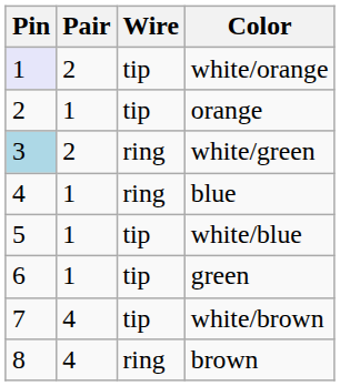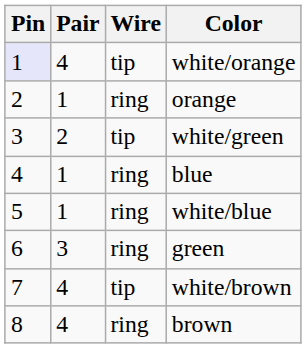 <table class="wikitable" style="float:right;clear:right;margin-left:1em">
 <tr>
 <th>Pin</th>
 <th>Pair</th>
 <th>Wire</th>
 <th>Color</th>
 </tr>
 <tr>
 <td style="background: lavender;">1</td>
-<td>2</td>
+<td>4</td>
 <td>tip</td>
 <td> white/orange</td>
 </tr>
 <tr>
 <td>2</td>
 <td>1</td>
-<td>tip</td>
+<td>ring</td>
 <td> orange</td>
 </tr>
 <tr>
-<td style="background: lightblue;">3</td>
+<td>3</td>
 <td>2</td>
-<td>ring</td>
+<td>tip</td>
 <td> white/green</td>
 </tr>
 <tr>
 <td>4</td>
 <td>1</td>
 <td>ring</td>
 <td> blue</td>
 </tr>
 <tr>
 <td>5</td>
 <td>1</td>
-<td>tip</td>
+<td>ring</td>
 <td> white/blue</td>
 </tr>
 <tr>
 <td>6</td>
-<td>1</td>
-<td>tip</td>
+<td>3</td>
+<td>ring</td>
 <td> green</td>
 </tr>
 <tr>
 <td>7</td>
 <td>4</td>
 <td>tip</td>
 <td> white/brown</td>
 </tr>
 <tr>
 <td>8</td>
 <td>4</td>
 <td>ring</td>
 <td> brown</td>
 </tr>
 </table>
